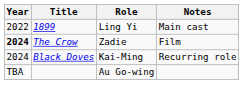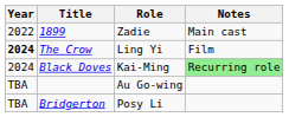 <table class="wikitable sortable">
 <tr>
 <th>Year</th>
 <th>Title</th>
 <th>Role</th>
 <th class="unsortable">Notes</th>
 </tr>
 <tr>
 <td>2022</td>
 <td><em><a href='#'>1899</a></em></td>
-<td>Ling Yi</td>
+<td>Zadie</td>
 <td>Main cast</td>
 </tr>
 <tr>
 <td><strong>2024</strong></td>
 <td><em><a href='#'>The Crow</a></em></td>
-<td>Zadie</td>
+<td>Ling Yi</td>
 <td>Film</td>
 </tr>
 <tr>
 <td>2024</td>
 <td><em><a href='#'>Black Doves</a></em></td>
 <td>Kai-Ming</td>
-<td>Recurring role</td>
+<td style="background: lightgreen;">Recurring role</td>
 </tr>
 <tr>
 <td>TBA</td>
 <td></td>
 <td>Au Go-wing</td>
 <td></td>
 </tr>
+<tr>
+<td>TBA</td>
+<td><em><a href='#'>Bridgerton</a></em></td>
+<td>Posy Li</td>
+<td></td>
+</tr>
 </table>
